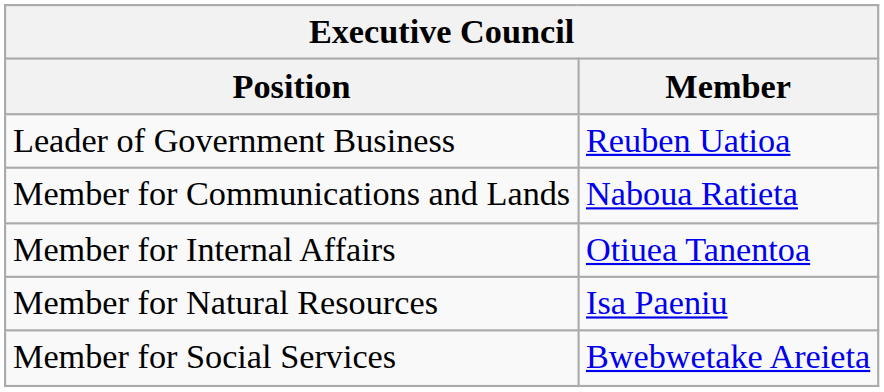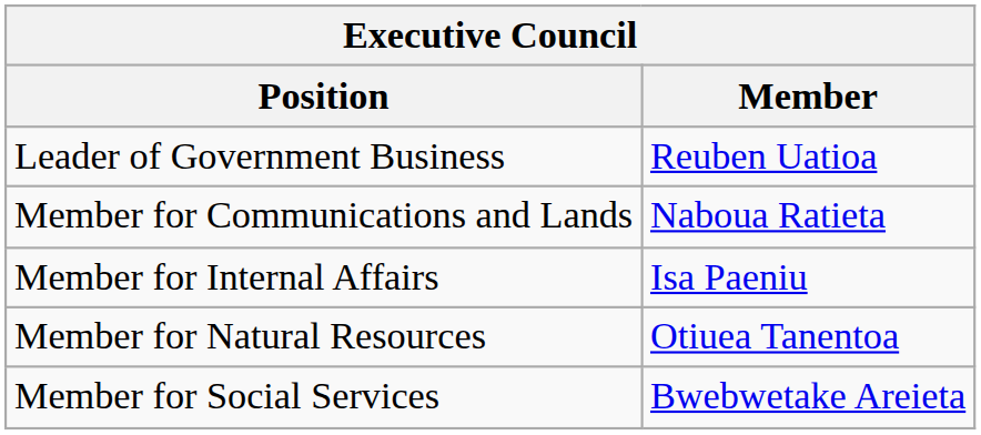 <table class=wikitable>
 <tr>
 <th colspan=2>Executive Council</th>
 </tr>
 <tr>
 <th>Position</th>
 <th>Member</th>
 </tr>
 <tr>
 <td>Leader of Government Business</td>
 <td><a href='#'>Reuben Uatioa</a></td>
 </tr>
 <tr>
 <td>Member for Communications and Lands</td>
 <td><a href='#'>Naboua Ratieta</a></td>
 </tr>
 <tr>
 <td>Member for Internal Affairs</td>
-<td><a href='#'>Otiuea Tanentoa</a></td>
+<td><a href='#'>Isa Paeniu</a></td>
 </tr>
 <tr>
 <td>Member for Natural Resources</td>
-<td><a href='#'>Isa Paeniu</a></td>
+<td><a href='#'>Otiuea Tanentoa</a></td>
 </tr>
 <tr>
 <td>Member for Social Services</td>
 <td><a href='#'>Bwebwetake Areieta</a></td>
 </tr>
 </table>
